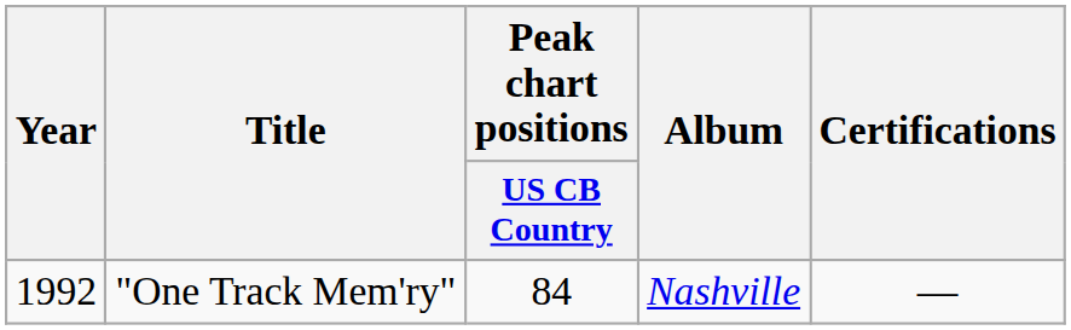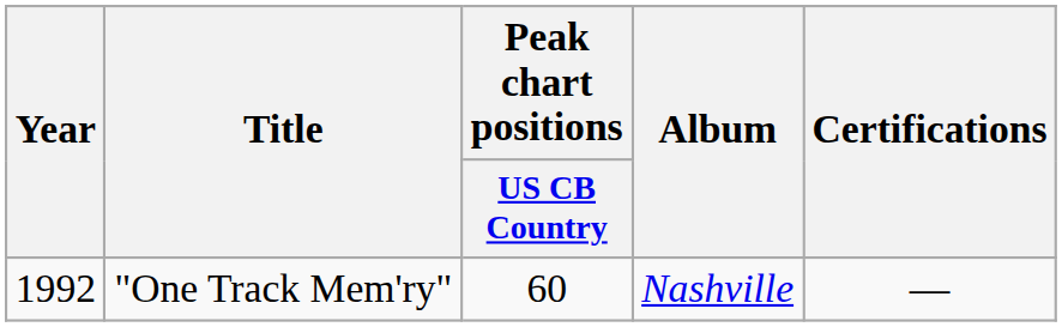 <table class="wikitable" style=text-align:center;>
 <tr>
 <th rowspan="2">Year</th>
 <th rowspan="2">Title</th>
 <th colspan="1">Peak chart positions</th>
 <th rowspan="2">Album</th>
 <th rowspan="2">Certifications</th>
 </tr>
 <tr style="font-size:smaller;">
 <th style="width:2.5em;"><a href='#'>US CB<br>Country</a></th>
 </tr>
 <tr>
 <td>1992</td>
 <td align=left>"One Track Mem'ry"</td>
-<td>84</td>
+<td>60</td>
 <td><em><a href='#'>Nashville</a></em></td>
 <td>—</td>
 </tr>
 </table>
